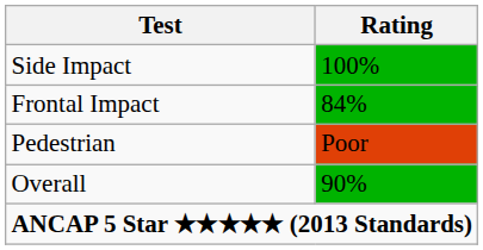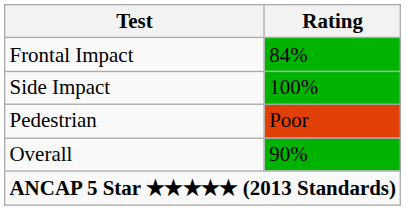 <table class="wikitable">
 <tr>
 <th>Test</th>
 <th>Rating</th>
 </tr>
 <tr>
+<td>Frontal Impact</td>
+<td style="background: #00b300">84%</td>
+</tr>
+<tr>
 <td>Side Impact</td>
 <td style="background: #00b300">100%</td>
-</tr>
-<tr>
-<td>Frontal Impact</td>
-<td style="background: #00b300">84%</td>
 </tr>
 <tr>
 <td>Pedestrian</td>
 <td style="background: #e04006">Poor</td>
 </tr>
 <tr>
 <td>Overall</td>
 <td style="background: #00b300">90%</td>
 </tr>
 <tr>
 <td colspan="2"><strong>ANCAP 5 Star ★★★★★ (2013 Standards)</strong></td>
 </tr>
 </table>
